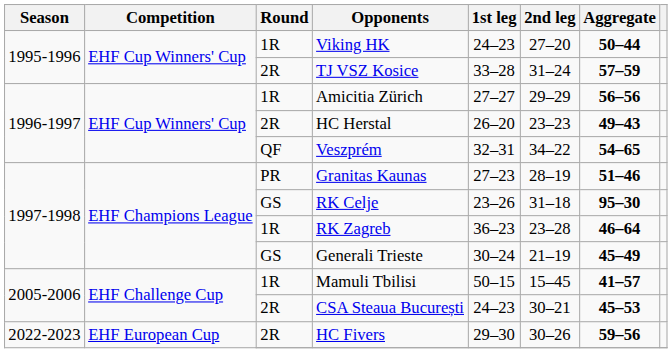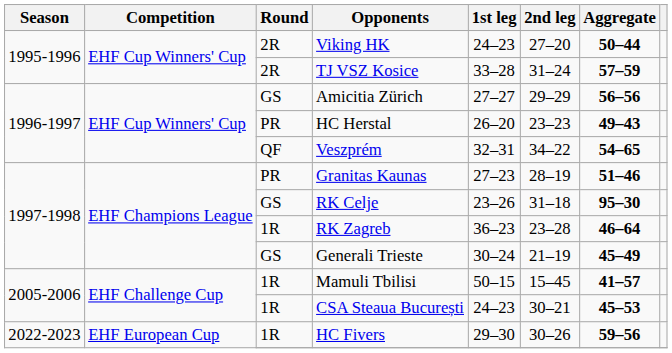 <table class="wikitable">
 <tr>
 <th>Season</th>
 <th>Competition</th>
 <th>Round</th>
 <th>Opponents</th>
 <th>1st leg</th>
 <th>2nd leg</th>
 <th>Aggregate</th>
 <th></th>
 </tr>
 <tr>
 <td rowspan="2">1995-1996</td>
 <td rowspan="2"><a href='#'>EHF Cup Winners' Cup</a></td>
-<td>1R</td>
+<td>2R</td>
 <td> <a href='#'>Viking HK</a></td>
 <td style="text-align:center;">24–23</td>
 <td style="text-align:center;">27–20</td>
 <td style="text-align:center;"><strong>50–44</strong></td>
 <td></td>
 </tr>
 <tr>
 <td>2R</td>
 <td> <a href='#'>TJ VSZ Kosice</a></td>
 <td style="text-align:center;">33–28</td>
 <td style="text-align:center;">31–24</td>
 <td style="text-align:center;"><strong>57–59</strong></td>
 <td></td>
 </tr>
 <tr>
 <td rowspan="3">1996-1997</td>
 <td rowspan="3"><a href='#'>EHF Cup Winners' Cup</a></td>
-<td>1R</td>
+<td>GS</td>
 <td> Amicitia Zürich</td>
 <td style="text-align:center;">27–27</td>
 <td style="text-align:center;">29–29</td>
 <td style="text-align:center;"><strong>56–56</strong></td>
 <td></td>
 </tr>
 <tr>
-<td>2R</td>
+<td>PR</td>
 <td> HC Herstal</td>
 <td style="text-align:center;">26–20</td>
 <td style="text-align:center;">23–23</td>
 <td style="text-align:center;"><strong>49–43</strong></td>
 <td></td>
 </tr>
 <tr>
 <td>QF</td>
 <td> <a href='#'>Veszprém</a></td>
 <td style="text-align:center;">32–31</td>
 <td style="text-align:center;">34–22</td>
 <td style="text-align:center;"><strong>54–65</strong></td>
 <td></td>
 </tr>
 <tr>
 <td rowspan="4">1997-1998</td>
 <td rowspan="4"><a href='#'>EHF Champions League</a></td>
 <td>PR</td>
 <td> <a href='#'>Granitas Kaunas</a></td>
 <td style="text-align:center;">27–23</td>
 <td style="text-align:center;">28–19</td>
 <td style="text-align:center;"><strong>51–46</strong></td>
 <td></td>
 </tr>
 <tr>
 <td>GS</td>
 <td> <a href='#'>RK Celje</a></td>
 <td style="text-align:center;">23–26</td>
 <td style="text-align:center;">31–18</td>
 <td style="text-align:center;"><strong>95–30</strong></td>
 <td></td>
 </tr>
 <tr>
 <td>1R</td>
 <td> <a href='#'>RK Zagreb</a></td>
 <td style="text-align:center;">36–23</td>
 <td style="text-align:center;">23–28</td>
 <td style="text-align:center;"><strong>46–64</strong></td>
 <td></td>
 </tr>
 <tr>
 <td>GS</td>
 <td> Generali Trieste</td>
 <td style="text-align:center;">30–24</td>
 <td style="text-align:center;">21–19</td>
 <td style="text-align:center;"><strong>45–49</strong></td>
 <td></td>
 </tr>
 <tr>
 <td rowspan="2">2005-2006</td>
 <td rowspan="2"><a href='#'>EHF Challenge Cup</a></td>
 <td>1R</td>
 <td> Mamuli Tbilisi</td>
 <td style="text-align:center;">50–15</td>
 <td style="text-align:center;">15–45</td>
 <td style="text-align:center;"><strong>41–57</strong></td>
 <td></td>
 </tr>
 <tr>
-<td>2R</td>
+<td>1R</td>
 <td> <a href='#'>CSA Steaua București</a></td>
 <td style="text-align:center;">24–23</td>
 <td style="text-align:center;">30–21</td>
 <td style="text-align:center;"><strong>45–53</strong></td>
 <td></td>
 </tr>
 <tr>
 <td rowspan="2">2022-2023</td>
 <td rowspan="2"><a href='#'>EHF European Cup</a></td>
-<td>2R</td>
+<td>1R</td>
 <td> <a href='#'>HC Fivers</a></td>
 <td style="text-align:center;">29–30</td>
 <td style="text-align:center;">30–26</td>
 <td style="text-align:center;"><strong>59–56</strong></td>
 <td></td>
 </tr>
 <tr>
 </tr>
 </table>
